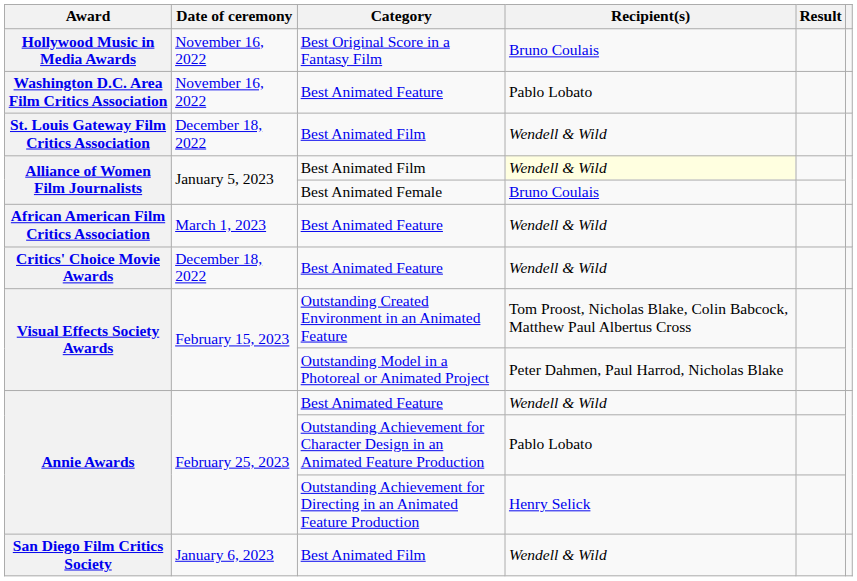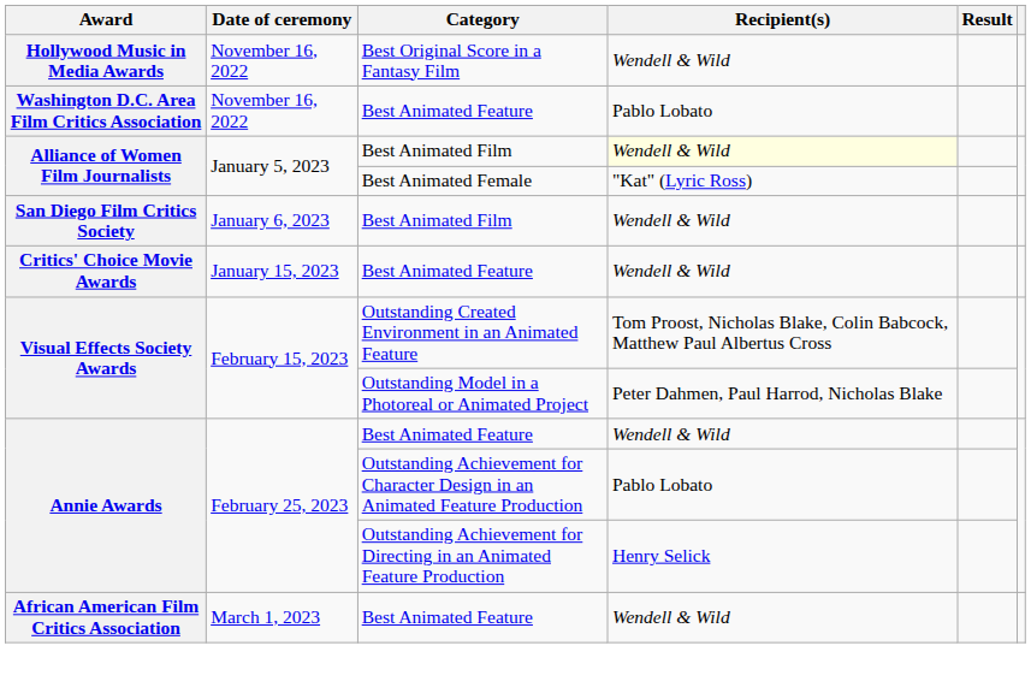 <table class="wikitable sortable plainrowheaders col6center" style="width: 99%;">
 <tr>
 <th scope="col" style="width:20%;">Award</th>
 <th scope="col" style="width:15%;">Date of ceremony</th>
 <th scope="col" style="width:25%;">Category</th>
 <th scope="col" style="width:35%;">Recipient(s)</th>
 <th scope="col" style="width:5%;">Result</th>
 <th scope="col" style="width:5%;" class="unsortable"></th>
 </tr>
 <tr>
 <th scope="row"><a href='#'>Hollywood Music in Media Awards</a></th>
 <td><a href='#'>November 16, 2022</a></td>
 <td><a href='#'>Best Original Score in a Fantasy Film</a></td>
-<td><a href='#'>Bruno Coulais</a></td>
+<td><em>Wendell & Wild</em></td>
 <td></td>
 <td align="center"></td>
 </tr>
 <tr>
 <th scope="row"><a href='#'>Washington D.C. Area Film Critics Association</a></th>
 <td><a href='#'>November 16, 2022</a></td>
 <td><a href='#'>Best Animated Feature</a></td>
 <td>Pablo Lobato</td>
 <td></td>
 <td align="center"></td>
 </tr>
 <tr>
-<th scope="row"><a href='#'>St. Louis Gateway Film Critics Association</a></th>
-<td><a href='#'>December 18, 2022</a></td>
-<td><a href='#'>Best Animated Film</a></td>
-<td><em>Wendell & Wild</em></td>
-<td></td>
-<td></td>
-</tr>
-<tr>
 <th rowspan="2" scope="row"><a href='#'>Alliance of Women Film Journalists</a></th>
 <td rowspan="2">January 5, 2023</td>
 <td>Best Animated Film</td>
 <td style="background: lightyellow;"><em>Wendell & Wild</em></td>
 <td></td>
 <td rowspan="2"></td>
 </tr>
 <tr>
 <td>Best Animated Female</td>
-<td><a href='#'>Bruno Coulais</a></td>
+<td>"Kat" (<a href='#'>Lyric Ross</a>)</td>
 <td></td>
 </tr>
 <tr>
-<th rowspan="1" scope="row"><a href='#'>African American Film Critics Association</a></th>
-<td rowspan="1"><a href='#'>March 1, 2023</a></td>
-<td><a href='#'>Best Animated Feature</a></td>
+<th scope="row"><a href='#'>San Diego Film Critics Society</a></th>
+<td><a href='#'>January 6, 2023</a></td>
+<td><a href='#'>Best Animated Film</a></td>
 <td><em>Wendell & Wild</em></td>
 <td></td>
 <td></td>
 </tr>
 <tr>
 <th scope="row"><a href='#'>Critics' Choice Movie Awards</a></th>
-<td><a href='#'>December 18, 2022</a></td>
+<td><a href='#'>January 15, 2023</a></td>
 <td><a href='#'>Best Animated Feature</a></td>
 <td><em>Wendell & Wild</em></td>
 <td></td>
 <td></td>
 </tr>
 <tr>
 <th scope="row"  rowspan="2"><a href='#'>Visual Effects Society Awards</a></th>
 <td rowspan="2"><a href='#'>February 15, 2023</a></td>
 <td><a href='#'>Outstanding Created Environment in an Animated Feature</a></td>
 <td>Tom Proost, Nicholas Blake, Colin Babcock, Matthew Paul Albertus Cross </td>
 <td></td>
 <td rowspan="2"></td>
 </tr>
 <tr>
 <td><a href='#'>Outstanding Model in a Photoreal or Animated Project</a></td>
 <td>Peter Dahmen, Paul Harrod, Nicholas Blake </td>
 <td></td>
 </tr>
 <tr>
 <th rowspan="3" scope="row"><a href='#'>Annie Awards</a></th>
 <td rowspan="3"><a href='#'>February 25, 2023</a></td>
 <td><a href='#'>Best Animated Feature</a></td>
 <td><em>Wendell & Wild</em></td>
 <td></td>
 <td rowspan="3"></td>
 </tr>
 <tr>
 <td><a href='#'>Outstanding Achievement for Character Design in an Animated Feature Production</a></td>
 <td>Pablo Lobato</td>
 <td></td>
 </tr>
 <tr>
 <td><a href='#'>Outstanding Achievement for Directing in an Animated Feature Production</a></td>
 <td><a href='#'>Henry Selick</a></td>
 <td></td>
 </tr>
 <tr>
-<th scope="row"><a href='#'>San Diego Film Critics Society</a></th>
-<td><a href='#'>January 6, 2023</a></td>
-<td><a href='#'>Best Animated Film</a></td>
+<th rowspan="1" scope="row"><a href='#'>African American Film Critics Association</a></th>
+<td rowspan="1"><a href='#'>March 1, 2023</a></td>
+<td><a href='#'>Best Animated Feature</a></td>
 <td><em>Wendell & Wild</em></td>
 <td></td>
 <td></td>
 </tr>
 </table>
